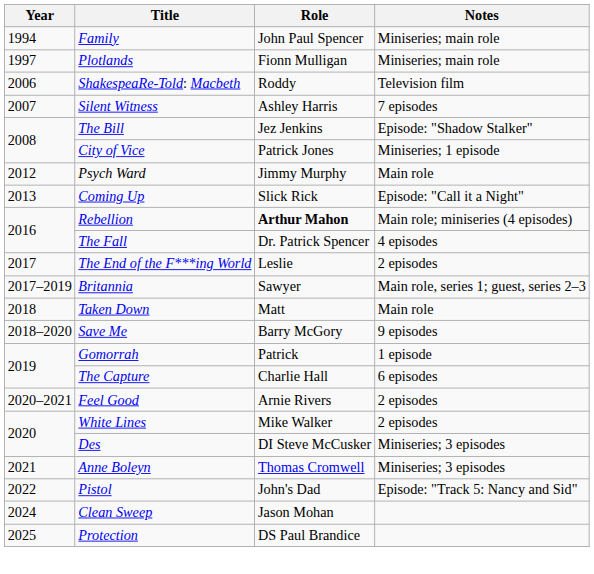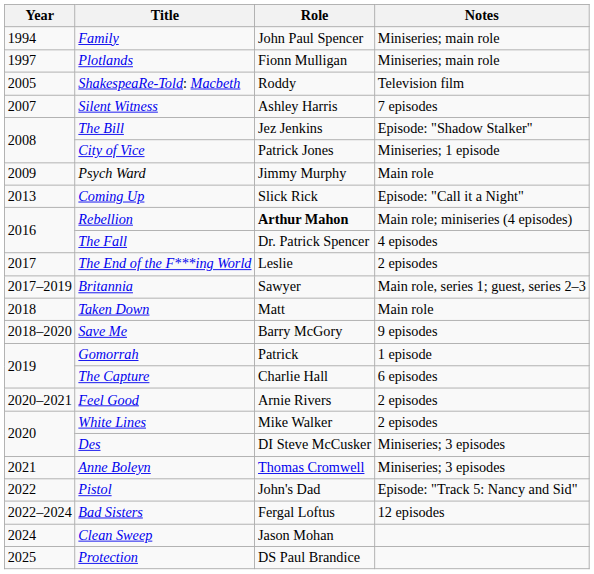 <table class="wikitable sortable">
 <tr>
 <th>Year</th>
 <th>Title</th>
 <th>Role</th>
 <th>Notes</th>
 </tr>
 <tr>
 <td>1994</td>
 <td><em><a href='#'>Family</a></em></td>
 <td>John Paul Spencer</td>
 <td>Miniseries; main role</td>
 </tr>
 <tr>
 <td>1997</td>
 <td><em><a href='#'>Plotlands</a></em></td>
 <td>Fionn Mulligan</td>
 <td>Miniseries; main role</td>
 </tr>
 <tr>
-<td>2006</td>
+<td>2005</td>
 <td><em><a href='#'>ShakespeaRe-Told</a></em>: <em><a href='#'>Macbeth</a></em></td>
 <td>Roddy</td>
 <td>Television film</td>
 </tr>
 <tr>
 <td>2007</td>
 <td><em><a href='#'>Silent Witness</a></em></td>
 <td>Ashley Harris</td>
 <td>7 episodes</td>
 </tr>
 <tr>
 <td rowspan="2">2008</td>
 <td><em><a href='#'>The Bill</a></em></td>
 <td>Jez Jenkins</td>
 <td>Episode: "Shadow Stalker"</td>
 </tr>
 <tr>
 <td><em><a href='#'>City of Vice</a></em></td>
 <td>Patrick Jones</td>
 <td>Miniseries; 1 episode</td>
 </tr>
 <tr>
-<td>2012</td>
+<td>2009</td>
 <td><em>Psych Ward</em></td>
 <td>Jimmy Murphy</td>
 <td>Main role</td>
 </tr>
 <tr>
 <td>2013</td>
 <td><em><a href='#'>Coming Up</a></em></td>
 <td>Slick Rick</td>
 <td>Episode: "Call it a Night"</td>
 </tr>
 <tr>
 <td rowspan="2">2016</td>
 <td><em><a href='#'>Rebellion</a></em></td>
 <td><strong>Arthur Mahon</strong></td>
 <td>Main role; miniseries (4 episodes)</td>
 </tr>
 <tr>
 <td><em><a href='#'>The Fall</a></em></td>
 <td>Dr. Patrick Spencer</td>
 <td>4 episodes</td>
 </tr>
 <tr>
 <td>2017</td>
 <td><em><a href='#'>The End of the F***ing World</a></em></td>
 <td>Leslie</td>
 <td>2 episodes</td>
 </tr>
 <tr>
 <td>2017–2019</td>
 <td><em><a href='#'>Britannia</a></em></td>
 <td>Sawyer</td>
 <td>Main role, series 1; guest, series 2–3</td>
 </tr>
 <tr>
 <td>2018</td>
 <td><em><a href='#'>Taken Down</a></em></td>
 <td>Matt</td>
 <td>Main role</td>
 </tr>
 <tr>
 <td>2018–2020</td>
 <td><em><a href='#'>Save Me</a></em></td>
 <td>Barry McGory</td>
 <td>9 episodes</td>
 </tr>
 <tr>
 <td rowspan="2">2019</td>
 <td><em><a href='#'>Gomorrah</a></em></td>
 <td>Patrick</td>
 <td>1 episode</td>
 </tr>
 <tr>
 <td><em><a href='#'>The Capture</a></em></td>
 <td>Charlie Hall</td>
 <td>6 episodes</td>
 </tr>
 <tr>
 <td>2020–2021</td>
 <td><em><a href='#'>Feel Good</a></em></td>
 <td>Arnie Rivers</td>
 <td>2 episodes</td>
 </tr>
 <tr>
 <td rowspan="2">2020</td>
 <td><em><a href='#'>White Lines</a></em></td>
 <td>Mike Walker</td>
 <td>2 episodes</td>
 </tr>
 <tr>
 <td><em><a href='#'>Des</a></em></td>
 <td>DI Steve McCusker</td>
 <td>Miniseries; 3 episodes</td>
 </tr>
 <tr>
 <td>2021</td>
 <td><em><a href='#'>Anne Boleyn</a></em></td>
 <td><a href='#'>Thomas Cromwell</a></td>
 <td>Miniseries; 3 episodes</td>
 </tr>
 <tr>
 <td>2022</td>
 <td><em><a href='#'>Pistol</a></em></td>
 <td>John's Dad</td>
 <td>Episode: "Track 5: Nancy and Sid"</td>
 </tr>
 <tr>
+<td>2022–2024</td>
+<td><em><a href='#'>Bad Sisters</a></em></td>
+<td>Fergal Loftus</td>
+<td>12 episodes</td>
+</tr>
+<tr>
 <td>2024</td>
 <td><em><a href='#'>Clean Sweep</a></em></td>
 <td>Jason Mohan</td>
 <td></td>
 </tr>
 <tr>
 <td>2025</td>
 <td><em><a href='#'>Protection</a></em></td>
 <td>DS Paul Brandice</td>
 <td></td>
 </tr>
 </table>
